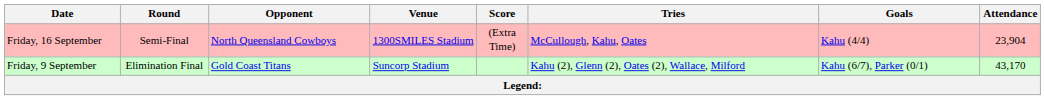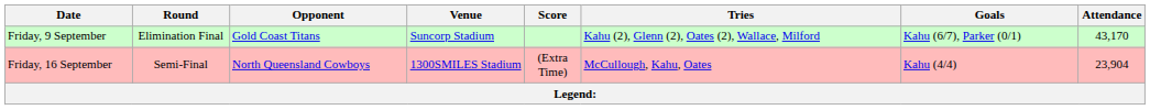 <table class="wikitable" style="font-size:75%;">
 <tr>
 <th width="120">Date</th>
 <th width="90">Round</th>
 <th width="170">Opponent</th>
 <th width="110">Venue</th>
 <th width="50">Score</th>
 <th width="310">Tries</th>
 <th width="170">Goals</th>
 <th width="60">Attendance</th>
 </tr>
+<tr bgcolor= #CCFFCC>
+<td>Friday, 9 September</td>
+<td style="text-align:center;">Elimination Final</td>
+<td> <a href='#'>Gold Coast Titans</a></td>
+<td><a href='#'>Suncorp Stadium</a></td>
+<td style="text-align:center;"></td>
+<td><a href='#'>Kahu</a> (2), <a href='#'>Glenn</a> (2), <a href='#'>Oates</a> (2), <a href='#'>Wallace</a>, <a href='#'>Milford</a></td>
+<td><a href='#'>Kahu</a> (6/7), <a href='#'>Parker</a> (0/1)</td>
+<td style="text-align:center;">43,170</td>
+</tr>
 <tr bgcolor= #FFBBBB>
 <td>Friday, 16 September</td>
 <td style="text-align:center;">Semi-Final</td>
 <td> <a href='#'>North Queensland Cowboys</a></td>
 <td><a href='#'>1300SMILES Stadium</a></td>
 <td style="text-align:center;"> (Extra Time)</td>
 <td><a href='#'>McCullough</a>, <a href='#'>Kahu</a>, <a href='#'>Oates</a></td>
 <td><a href='#'>Kahu</a> (4/4)</td>
 <td style="text-align:center;">23,904</td>
 </tr>
-<tr bgcolor= #CCFFCC>
-<td>Friday, 9 September</td>
-<td style="text-align:center;">Elimination Final</td>
-<td> <a href='#'>Gold Coast Titans</a></td>
-<td><a href='#'>Suncorp Stadium</a></td>
-<td style="text-align:center;"></td>
-<td><a href='#'>Kahu</a> (2), <a href='#'>Glenn</a> (2), <a href='#'>Oates</a> (2), <a href='#'>Wallace</a>, <a href='#'>Milford</a></td>
-<td><a href='#'>Kahu</a> (6/7), <a href='#'>Parker</a> (0/1)</td>
-<td style="text-align:center;">43,170</td>
-</tr>
 <tr>
 <th colspan="8"><strong>Legend</strong>:   </th>
 </tr>
 </table>
